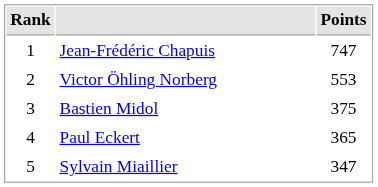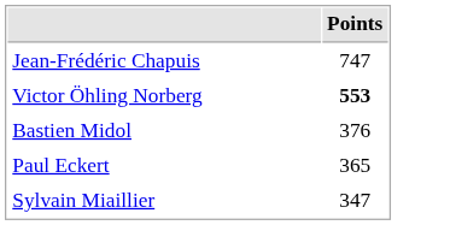 <table cellspacing="1" cellpadding="3" style="border:1px solid #aaa; font-size:86%;">
 <tr style="background:#e4e4e4;">
-<th style="border-bottom:1px solid #aaa; width:10px;">Rank</th>
 <th style="border-bottom:1px solid #aaa; width:200px;"></th>
 <th style="border-bottom:1px solid #aaa; width:20px;">Points</th>
 </tr>
 <tr>
-<td align=center>1</td>
 <td> <a href='#'>Jean-Frédéric Chapuis</a></td>
 <td align=center>747</td>
 </tr>
 <tr>
-<td align=center>2</td>
 <td> <a href='#'>Victor Öhling Norberg</a></td>
-<td align=center>553</td>
+<td align=center><strong>553</strong></td>
 </tr>
 <tr>
-<td align=center>3</td>
 <td> <a href='#'>Bastien Midol</a></td>
-<td align=center>375</td>
+<td align=center>376</td>
 </tr>
 <tr>
-<td align=center>4</td>
 <td> <a href='#'>Paul Eckert</a></td>
 <td align=center>365</td>
 </tr>
 <tr>
-<td align=center>5</td>
 <td> <a href='#'>Sylvain Miaillier</a></td>
 <td align=center>347</td>
 </tr>
 </table>
